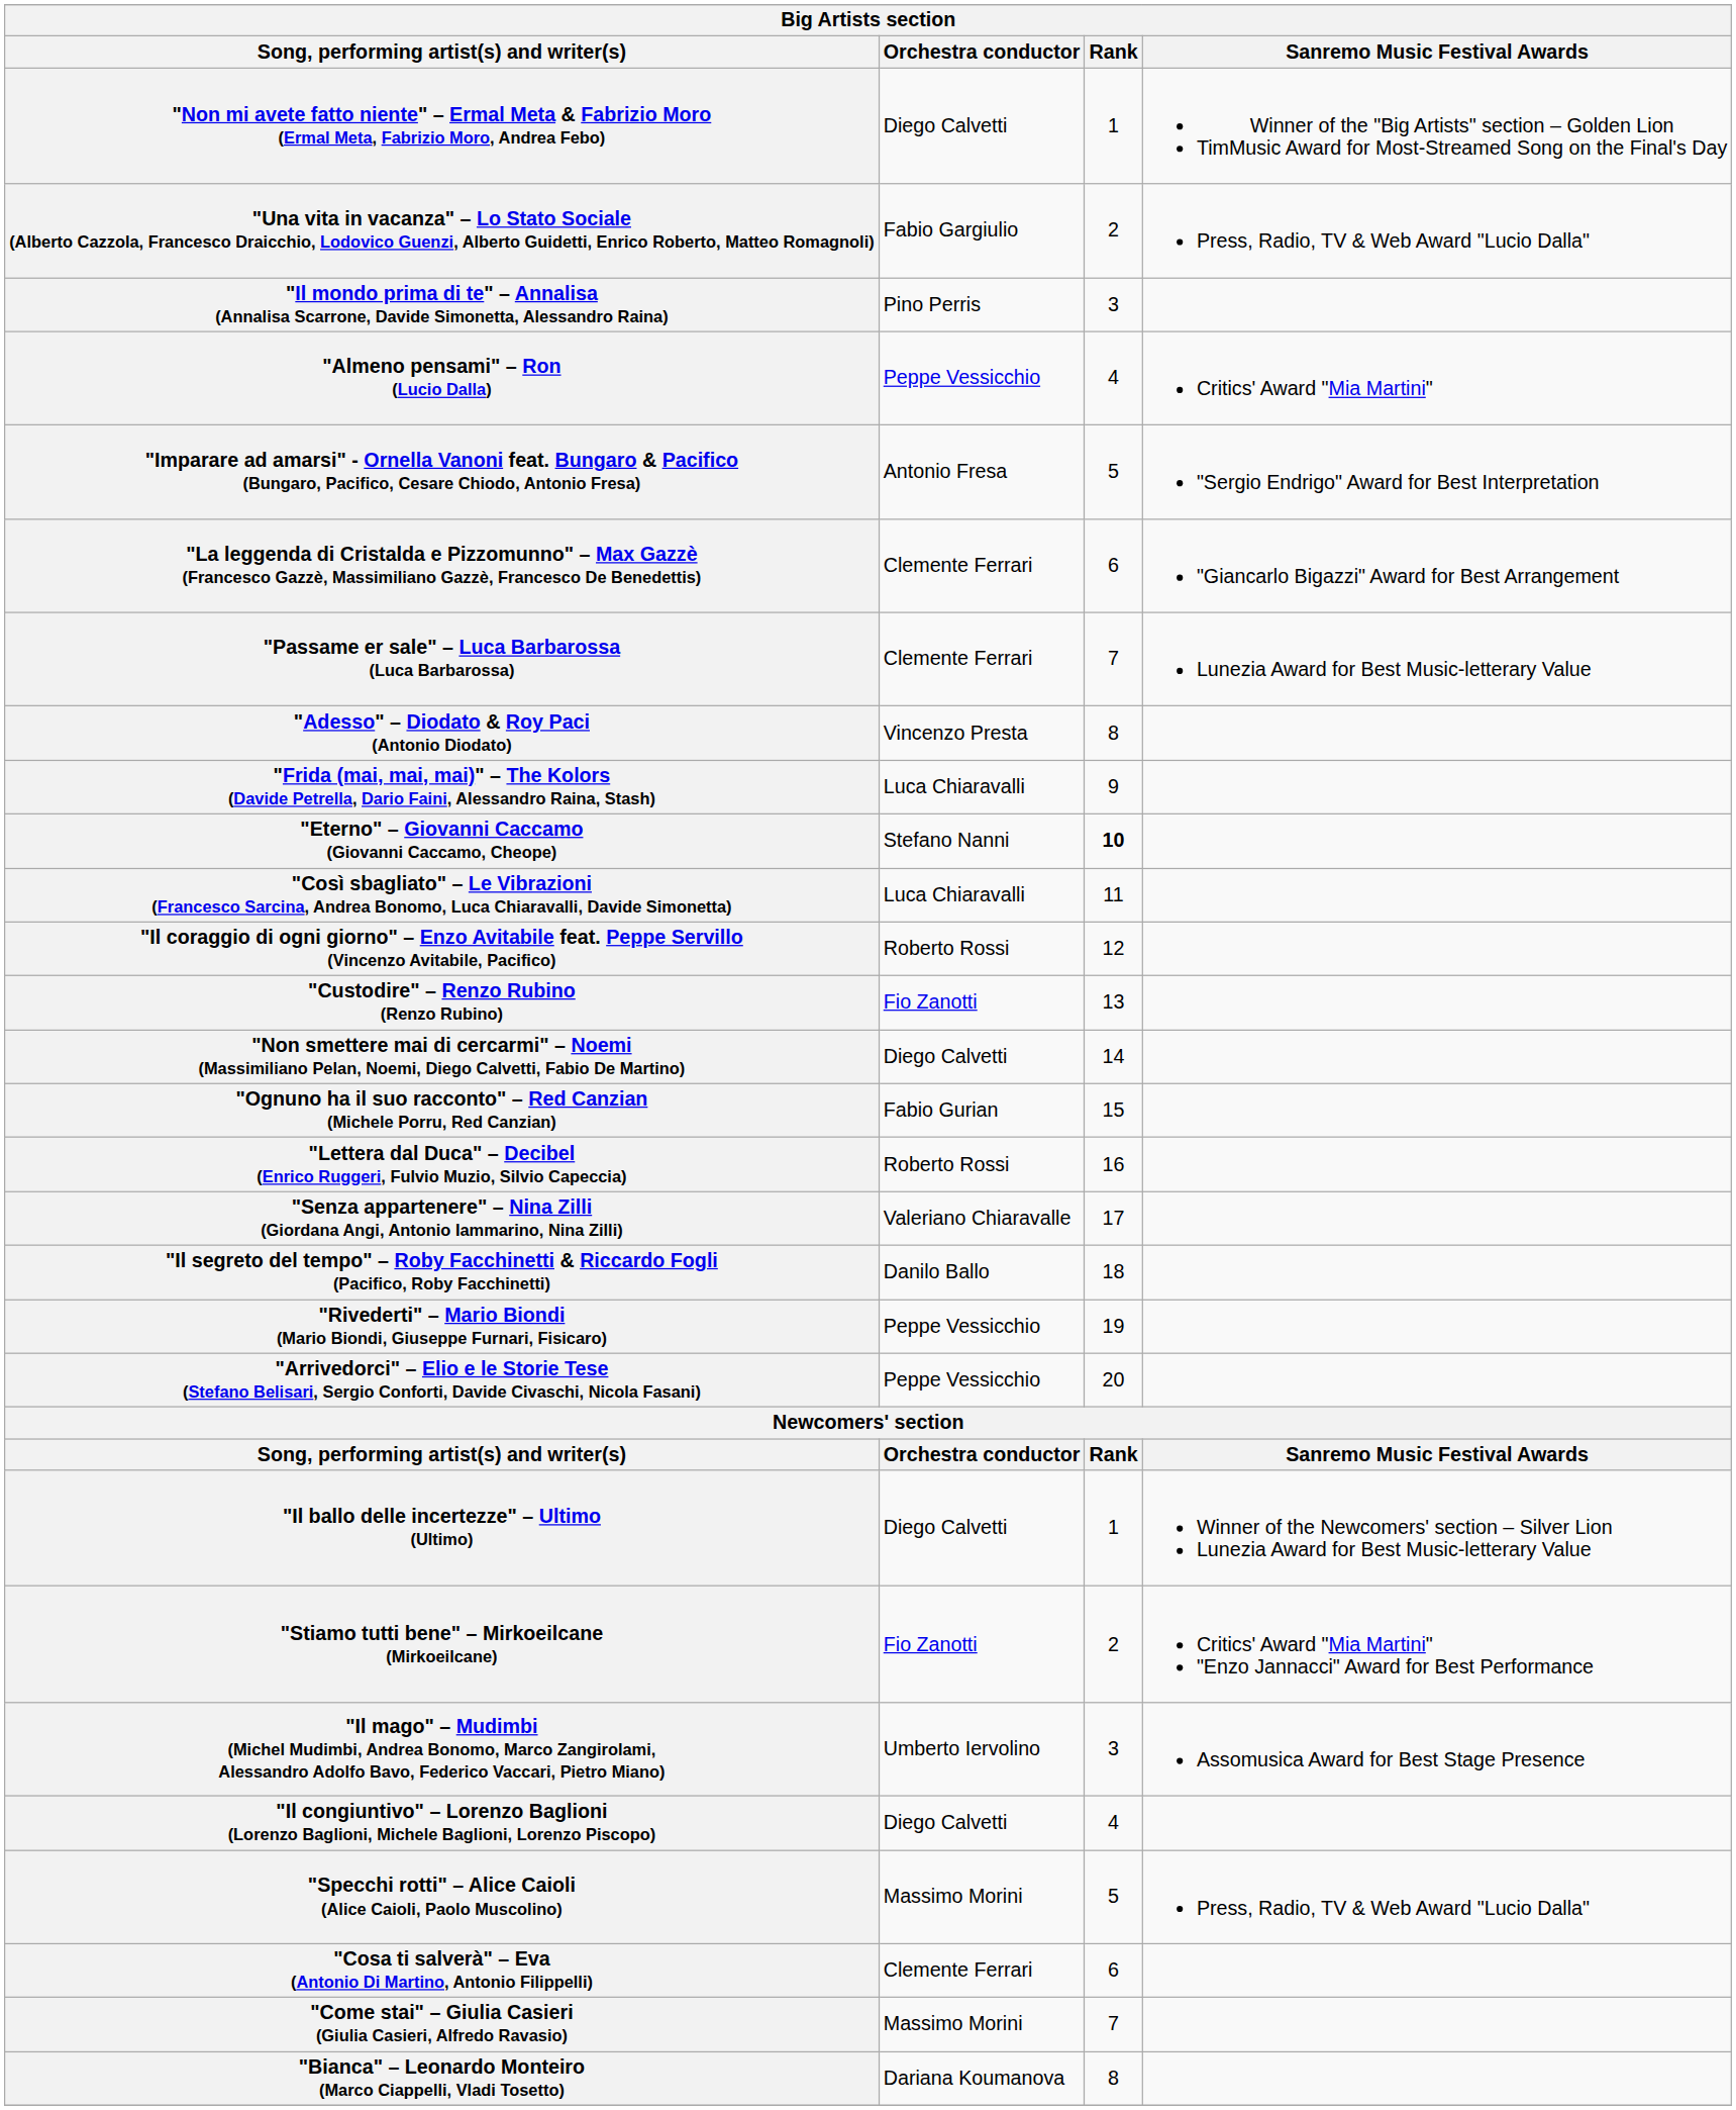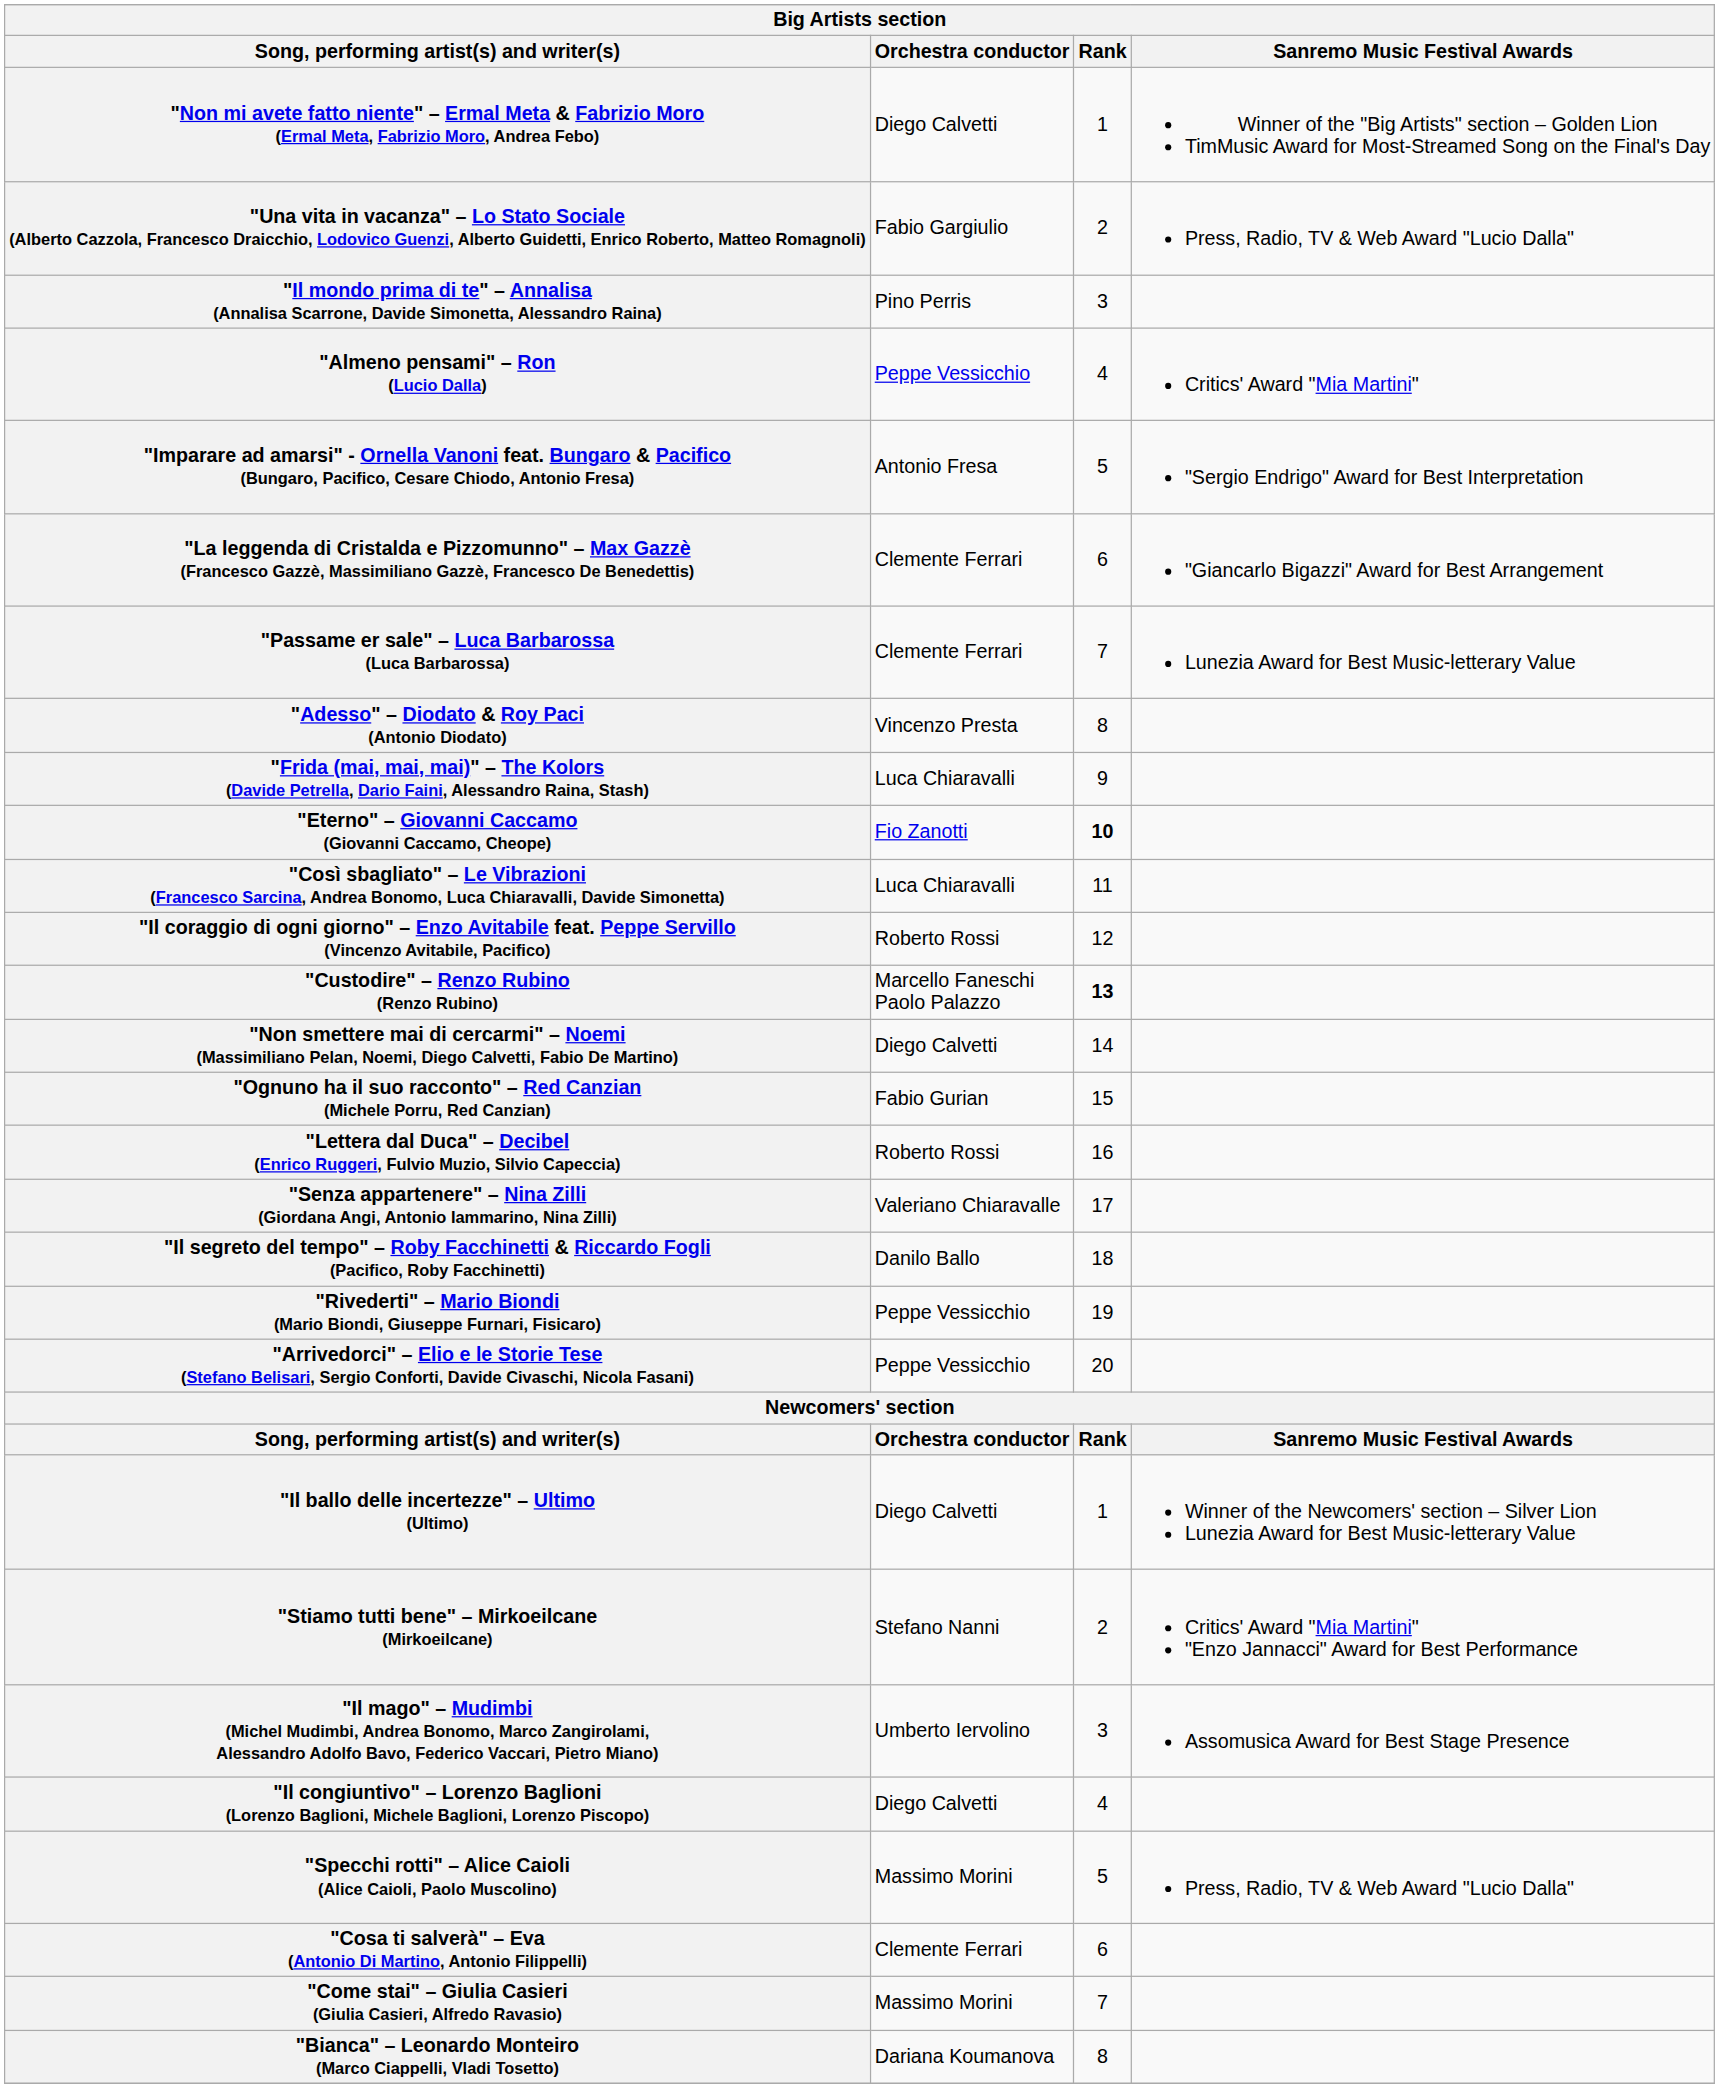 <table class="plainrowheaders wikitable">
 <tr>
 </tr>
 <tr>
 <th colspan="4">Big Artists section</th>
 </tr>
 <tr>
 <th>Song, performing artist(s) and writer(s)</th>
 <th>Orchestra conductor</th>
 <th>Rank</th>
 <th>Sanremo Music Festival Awards</th>
 </tr>
 <tr>
 <th scope="row">"<a href='#'>Non mi avete fatto niente</a>" – <a href='#'>Ermal Meta</a> & <a href='#'>Fabrizio Moro</a><br><small>(<a href='#'>Ermal Meta</a>, <a href='#'>Fabrizio Moro</a>, Andrea Febo)</small></th>
 <td>Diego Calvetti</td>
 <td style="text-align:center;">1</td>
 <td style="text-align:center;"><br><ul><li>Winner of the "Big Artists" section – Golden Lion</li><li>TimMusic Award for Most-Streamed Song on the Final's Day</li></ul></td>
 </tr>
 <tr>
 <th scope="row">"Una vita in vacanza" – <a href='#'>Lo Stato Sociale</a><br><small>(Alberto Cazzola, Francesco Draicchio, <a href='#'>Lodovico Guenzi</a>, Alberto Guidetti, Enrico Roberto,  Matteo Romagnoli)</small></th>
 <td>Fabio Gargiulio</td>
 <td style="text-align:center;">2</td>
 <td><br><ul><li>Press, Radio, TV & Web Award "Lucio Dalla"</li></ul></td>
 </tr>
 <tr>
 <th scope="row">"<a href='#'>Il mondo prima di te</a>" – <a href='#'>Annalisa</a><br><small>(Annalisa Scarrone, Davide Simonetta, Alessandro Raina)</small></th>
 <td>Pino Perris</td>
 <td style="text-align:center;">3</td>
 <td></td>
 </tr>
 <tr>
 <th scope="row">"Almeno pensami" – <a href='#'>Ron</a><br><small>(<a href='#'>Lucio Dalla</a>)</small></th>
 <td><a href='#'>Peppe Vessicchio</a></td>
 <td style="text-align:center;">4</td>
 <td><br><ul><li>Critics' Award "<a href='#'>Mia Martini</a>"</li></ul></td>
 </tr>
 <tr>
 <th scope="row">"Imparare ad amarsi" - <a href='#'>Ornella Vanoni</a> feat. <a href='#'>Bungaro</a> & <a href='#'>Pacifico</a><br><small>(Bungaro, Pacifico, Cesare Chiodo, Antonio Fresa)</small></th>
 <td>Antonio Fresa</td>
 <td style="text-align:center;">5</td>
 <td><br><ul><li>"Sergio Endrigo" Award for Best Interpretation</li></ul></td>
 </tr>
 <tr>
 <th scope="row">"La leggenda di Cristalda e Pizzomunno" – <a href='#'>Max Gazzè</a><br><small>(Francesco Gazzè, Massimiliano Gazzè, Francesco De Benedettis)</small></th>
 <td>Clemente Ferrari</td>
 <td style="text-align:center;">6</td>
 <td><br><ul><li>"Giancarlo Bigazzi" Award for Best Arrangement</li></ul></td>
 </tr>
 <tr>
 <th scope="row">"Passame er sale" – <a href='#'>Luca Barbarossa</a><br><small>(Luca Barbarossa)</small></th>
 <td>Clemente Ferrari</td>
 <td style="text-align:center;">7</td>
 <td><br><ul><li>Lunezia Award for Best Music-letterary Value</li></ul></td>
 </tr>
 <tr>
 <th scope="row">"<a href='#'>Adesso</a>" – <a href='#'>Diodato</a> & <a href='#'>Roy Paci</a><br><small>(Antonio Diodato)</small></th>
 <td>Vincenzo Presta</td>
 <td style="text-align:center;">8</td>
 <td></td>
 </tr>
 <tr>
 <th scope="row">"<a href='#'>Frida (mai, mai, mai)</a>" – <a href='#'>The Kolors</a><br><small>(<a href='#'>Davide Petrella</a>, <a href='#'>Dario Faini</a>, Alessandro Raina, Stash)</small></th>
 <td>Luca Chiaravalli</td>
 <td style="text-align:center;">9</td>
 <td></td>
 </tr>
 <tr>
 <th scope="row">"Eterno" – <a href='#'>Giovanni Caccamo</a><br><small>(Giovanni Caccamo, Cheope)</small></th>
-<td>Stefano Nanni</td>
+<td><a href='#'>Fio Zanotti</a></td>
 <td style="text-align:center;"><strong>10</strong></td>
 <td></td>
 </tr>
 <tr>
 <th scope="row">"Così sbagliato" – <a href='#'>Le Vibrazioni</a><br><small>(<a href='#'>Francesco Sarcina</a>, Andrea Bonomo, Luca Chiaravalli, Davide Simonetta)</small></th>
 <td>Luca Chiaravalli</td>
 <td style="text-align:center;">11</td>
 <td></td>
 </tr>
 <tr>
 <th scope="row">"Il coraggio di ogni giorno" – <a href='#'>Enzo Avitabile</a> feat. <a href='#'>Peppe Servillo</a><br><small>(Vincenzo Avitabile, Pacifico)</small></th>
 <td>Roberto Rossi</td>
 <td style="text-align:center;">12</td>
 <td></td>
 </tr>
 <tr>
 <th scope="row">"Custodire" – <a href='#'>Renzo Rubino</a><br><small>(Renzo Rubino)</small></th>
-<td><a href='#'>Fio Zanotti</a></td>
-<td style="text-align:center;">13</td>
+<td>Marcello Faneschi<br>Paolo Palazzo</td>
+<td style="text-align:center;"><strong>13</strong></td>
 <td></td>
 </tr>
 <tr>
 <th scope="row">"Non smettere mai di cercarmi" – <a href='#'>Noemi</a><br><small>(Massimiliano Pelan, Noemi, Diego Calvetti, Fabio De Martino)</small></th>
 <td>Diego Calvetti</td>
 <td style="text-align:center;">14</td>
 <td></td>
 </tr>
 <tr>
 <th scope="row">"Ognuno ha il suo racconto" – <a href='#'>Red Canzian</a><br><small>(Michele Porru, Red Canzian)</small></th>
 <td>Fabio Gurian</td>
 <td style="text-align:center;">15</td>
 <td></td>
 </tr>
 <tr>
 <th scope="row">"Lettera dal Duca" – <a href='#'>Decibel</a><br><small>(<a href='#'>Enrico Ruggeri</a>, Fulvio Muzio, Silvio Capeccia)</small></th>
 <td>Roberto Rossi</td>
 <td style="text-align:center;">16</td>
 <td></td>
 </tr>
 <tr>
 <th scope="row">"Senza appartenere" – <a href='#'>Nina Zilli</a><br><small>(Giordana Angi, Antonio Iammarino, Nina Zilli)</small></th>
 <td>Valeriano Chiaravalle</td>
 <td style="text-align:center;">17</td>
 <td></td>
 </tr>
 <tr>
 <th scope="row">"Il segreto del tempo" – <a href='#'>Roby Facchinetti</a> & <a href='#'>Riccardo Fogli</a><br><small>(Pacifico, Roby Facchinetti)</small></th>
 <td>Danilo Ballo</td>
 <td style="text-align:center;">18</td>
 <td></td>
 </tr>
 <tr>
 <th scope="row">"Rivederti" – <a href='#'>Mario Biondi</a><br><small>(Mario Biondi, Giuseppe Furnari, Fisicaro)</small></th>
 <td>Peppe Vessicchio</td>
 <td style="text-align:center;">19</td>
 <td></td>
 </tr>
 <tr>
 <th scope="row">"Arrivedorci" – <a href='#'>Elio e le Storie Tese</a><br><small>(<a href='#'>Stefano Belisari</a>, Sergio Conforti, Davide Civaschi, Nicola Fasani)</small></th>
 <td>Peppe Vessicchio</td>
 <td style="text-align:center;">20</td>
 <td></td>
 </tr>
 <tr>
 <th colspan="4">Newcomers' section</th>
 </tr>
 <tr>
 <th>Song, performing artist(s) and writer(s)</th>
 <th>Orchestra conductor</th>
 <th>Rank</th>
 <th>Sanremo Music Festival Awards</th>
 </tr>
 <tr>
 <th scope="row">"Il ballo delle incertezze" – <a href='#'>Ultimo</a><br><small>(Ultimo)</small></th>
 <td>Diego Calvetti</td>
 <td style="text-align:center;">1</td>
 <td><br><ul><li>Winner of the Newcomers' section – Silver Lion</li><li>Lunezia Award for Best Music-letterary Value</li></ul></td>
 </tr>
 <tr>
 <th scope="row">"Stiamo tutti bene" – Mirkoeilcane<br><small>(Mirkoeilcane)</small></th>
-<td><a href='#'>Fio Zanotti</a></td>
+<td>Stefano Nanni</td>
 <td style="text-align:center;">2</td>
 <td><br><ul><li>Critics' Award "<a href='#'>Mia Martini</a>"</li><li>"Enzo Jannacci" Award for Best Performance</li></ul></td>
 </tr>
 <tr>
 <th scope="row">"Il mago" – <a href='#'>Mudimbi</a><br><small>(Michel Mudimbi, Andrea Bonomo, Marco Zangirolami,<br>Alessandro Adolfo Bavo, Federico Vaccari, Pietro Miano)</small></th>
 <td>Umberto Iervolino</td>
 <td style="text-align:center;">3</td>
 <td><br><ul><li>Assomusica Award for Best Stage Presence</li></ul></td>
 </tr>
 <tr>
 <th scope="row">"Il congiuntivo" – Lorenzo Baglioni<br><small>(Lorenzo Baglioni, Michele Baglioni, Lorenzo Piscopo)</small></th>
 <td>Diego Calvetti</td>
 <td style="text-align:center;">4</td>
 <td></td>
 </tr>
 <tr>
 <th scope="row">"Specchi rotti" – Alice Caioli<br><small>(Alice Caioli, Paolo Muscolino)</small></th>
 <td>Massimo Morini</td>
 <td style="text-align:center;">5</td>
 <td><br><ul><li>Press, Radio, TV & Web Award "Lucio Dalla"</li></ul></td>
 </tr>
 <tr>
 <th scope="row">"Cosa ti salverà" – Eva<br><small>(<a href='#'>Antonio Di Martino</a>, Antonio Filippelli)</small></th>
 <td>Clemente Ferrari</td>
 <td style="text-align:center;">6</td>
 <td></td>
 </tr>
 <tr>
 <th scope="row">"Come stai" – Giulia Casieri<br><small>(Giulia Casieri, Alfredo Ravasio)</small></th>
 <td>Massimo Morini</td>
 <td style="text-align:center;">7</td>
 <td></td>
 </tr>
 <tr>
 <th scope="row">"Bianca" – Leonardo Monteiro<br><small>(Marco Ciappelli, Vladi Tosetto)</small></th>
 <td>Dariana Koumanova</td>
 <td style="text-align:center;">8</td>
 <td></td>
 </tr>
 <tr>
 </tr>
 </table>
